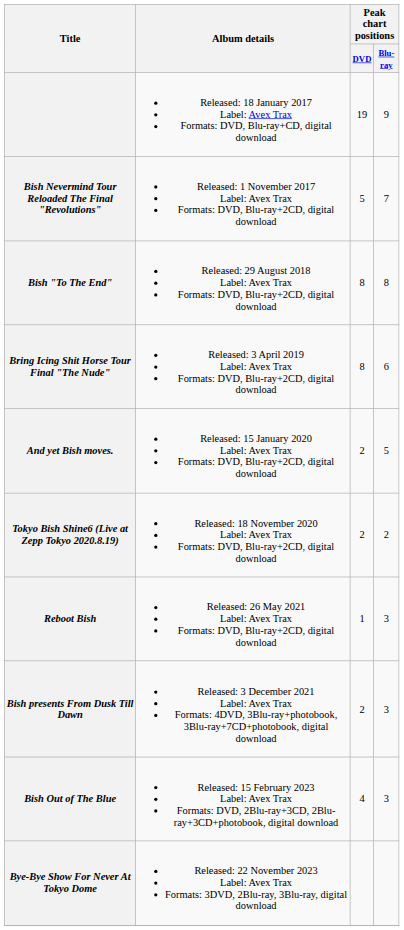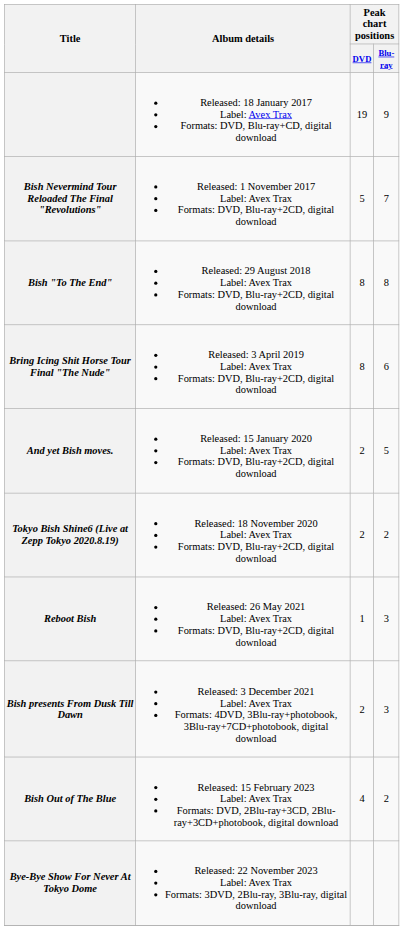 <table class="wikitable plainrowheaders" style="text-align:center;">
 <tr>
 <th scope="col" rowspan="2">Title</th>
 <th scope="col" rowspan="2">Album details</th>
 <th scope="col" colspan="2">Peak <br> chart <br> positions</th>
 </tr>
 <tr>
 <th scope="col"><small><a href='#'>DVD</a></small></th>
 <th scope="col"><small><a href='#'>Blu-ray</a></small></th>
 </tr>
 <tr>
 <th scope="row"><em></em></th>
 <td><br><ul><li>Released: 18 January 2017</li><li>Label: <a href='#'>Avex Trax</a></li><li>Formats: DVD, Blu-ray+CD, digital download</li></ul></td>
 <td>19</td>
 <td>9</td>
 </tr>
 <tr>
 <th scope="row"><em>Bish Nevermind Tour Reloaded The Final "Revolutions"</em></th>
 <td><br><ul><li>Released: 1 November 2017</li><li>Label: Avex Trax</li><li>Formats: DVD, Blu-ray+2CD, digital download</li></ul></td>
 <td>5</td>
 <td>7</td>
 </tr>
 <tr>
 <th scope="row"><em>Bish "To The End"</em></th>
 <td><br><ul><li>Released: 29 August 2018</li><li>Label: Avex Trax</li><li>Formats: DVD, Blu-ray+2CD, digital download</li></ul></td>
 <td>8</td>
 <td>8</td>
 </tr>
 <tr>
 <th scope="row"><em>Bring Icing Shit Horse Tour Final "The Nude"</em></th>
 <td><br><ul><li>Released: 3 April 2019</li><li>Label: Avex Trax</li><li>Formats: DVD, Blu-ray+2CD, digital download</li></ul></td>
 <td>8</td>
 <td>6</td>
 </tr>
 <tr>
 <th scope="row"><em>And yet Bish moves.</em></th>
 <td><br><ul><li>Released: 15 January 2020</li><li>Label: Avex Trax</li><li>Formats: DVD, Blu-ray+2CD, digital download</li></ul></td>
 <td>2</td>
 <td>5</td>
 </tr>
 <tr>
 <th scope="row"><em>Tokyo Bish Shine6 (Live at Zepp Tokyo 2020.8.19)</em></th>
 <td><br><ul><li>Released: 18 November 2020</li><li>Label: Avex Trax</li><li>Formats: DVD, Blu-ray+2CD, digital download</li></ul></td>
 <td>2</td>
 <td>2</td>
 </tr>
 <tr>
 <th scope="row"><em>Reboot Bish</em></th>
 <td><br><ul><li>Released: 26 May 2021</li><li>Label: Avex Trax</li><li>Formats: DVD, Blu-ray+2CD, digital download</li></ul></td>
 <td>1</td>
 <td>3</td>
 </tr>
 <tr>
 <th scope="row"><em>Bish presents From Dusk Till Dawn</em></th>
 <td><br><ul><li>Released: 3 December 2021</li><li>Label: Avex Trax</li><li>Formats: 4DVD, 3Blu-ray+photobook, 3Blu-ray+7CD+photobook, digital download</li></ul></td>
 <td>2</td>
 <td>3</td>
 </tr>
 <tr>
 <th scope="row"><em>Bish Out of The Blue</em></th>
 <td><br><ul><li>Released: 15 February 2023</li><li>Label: Avex Trax</li><li>Formats: DVD, 2Blu-ray+3CD, 2Blu-ray+3CD+photobook, digital download</li></ul></td>
 <td>4</td>
-<td>3</td>
+<td>2</td>
 </tr>
 <tr>
 <th scope="row"><em>Bye-Bye Show For Never At Tokyo Dome</em></th>
 <td><br><ul><li>Released: 22 November 2023</li><li>Label: Avex Trax</li><li>Formats: 3DVD, 2Blu-ray, 3Blu-ray, digital download</li></ul></td>
 <td></td>
 <td></td>
 </tr>
 <tr>
 </tr>
 </table>
